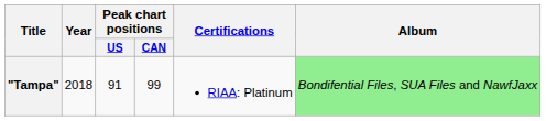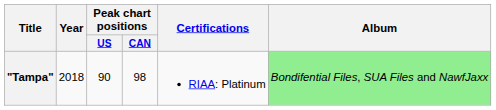 <table class="wikitable plainrowheaders" style="text-align:center;">
 <tr>
 <th rowspan="2">Title</th>
 <th rowspan="2">Year</th>
 <th colspan="2">Peak chart positions</th>
 <th rowspan="2"><a href='#'>Certifications</a></th>
 <th rowspan="2">Album</th>
 </tr>
 <tr>
 <th scope="col" style="width:3em; font-size:90%"><a href='#'>US</a><br></th>
 <th scope="col" style="width:3em; font-size:90%"><a href='#'>CAN</a><br></th>
 </tr>
 <tr>
 <th scope="row">"Tampa"</th>
 <td>2018</td>
-<td>91</td>
-<td>99</td>
+<td>90</td>
+<td>98</td>
 <td><br><ul><li><a href='#'>RIAA</a>: Platinum</li></ul></td>
 <td style="background: lightgreen;"><em>Bondifential Files</em>, <em>SUA Files</em> and <em>NawfJaxx</em></td>
 </tr>
 </table>
